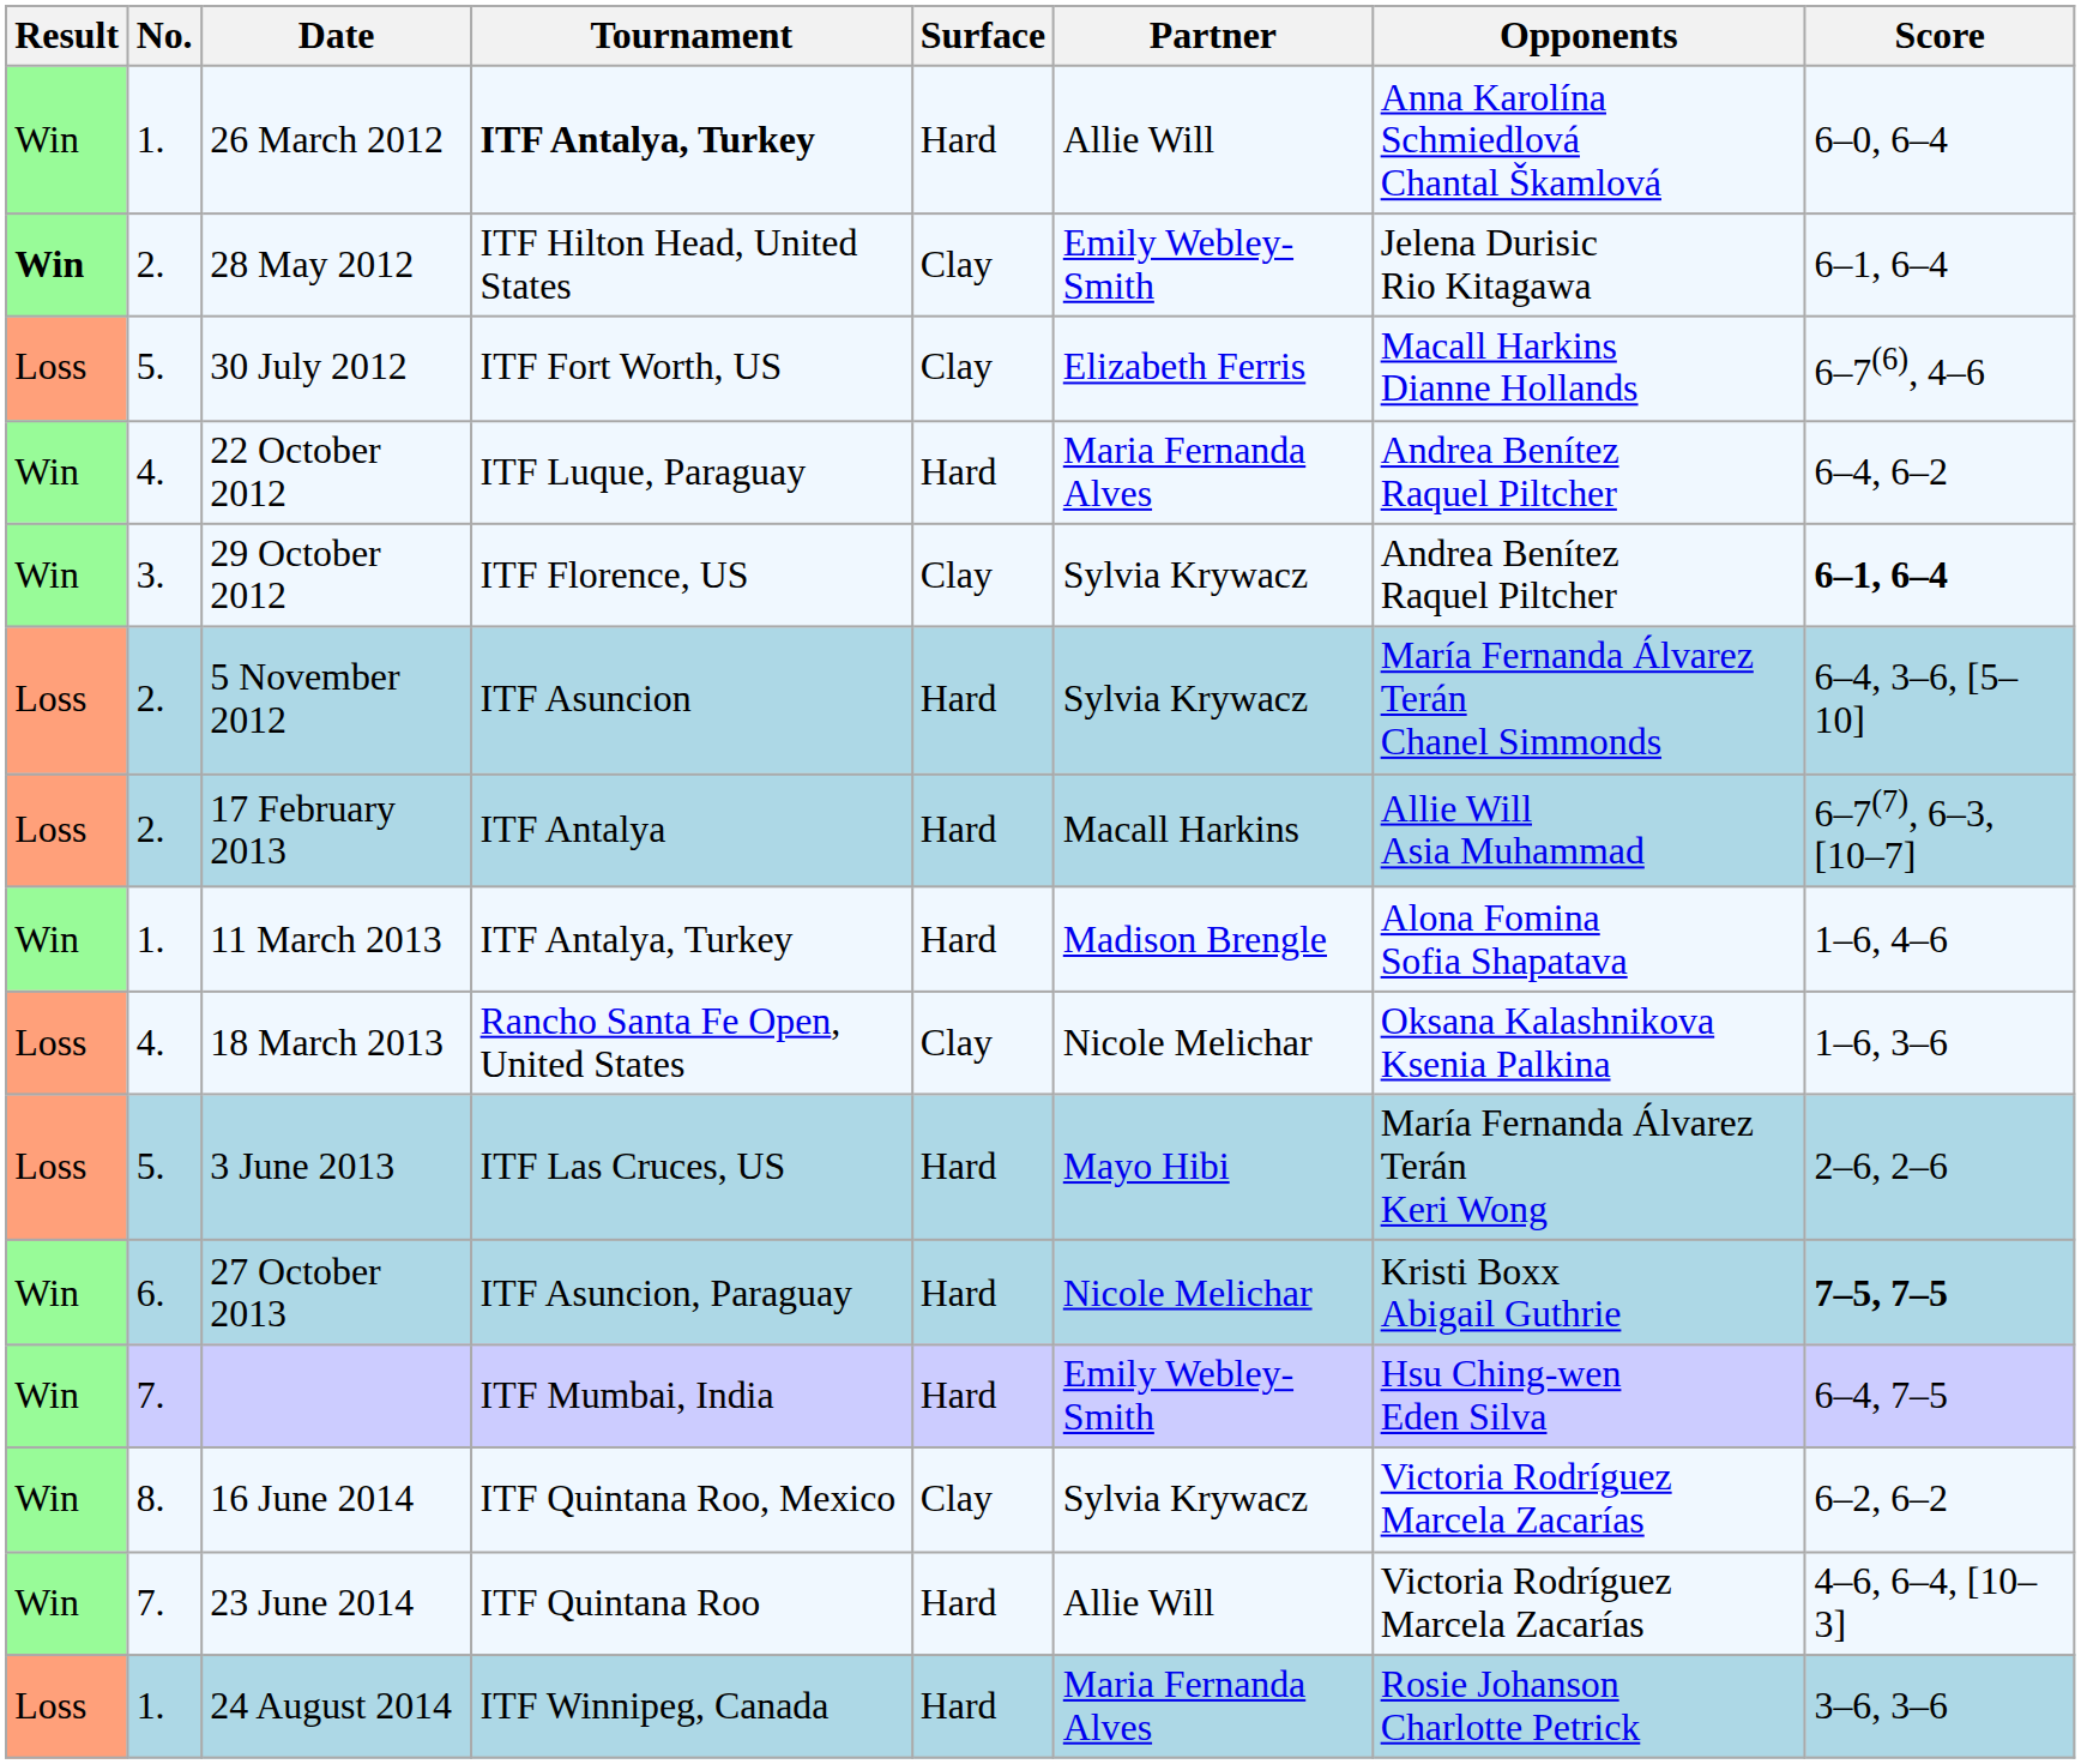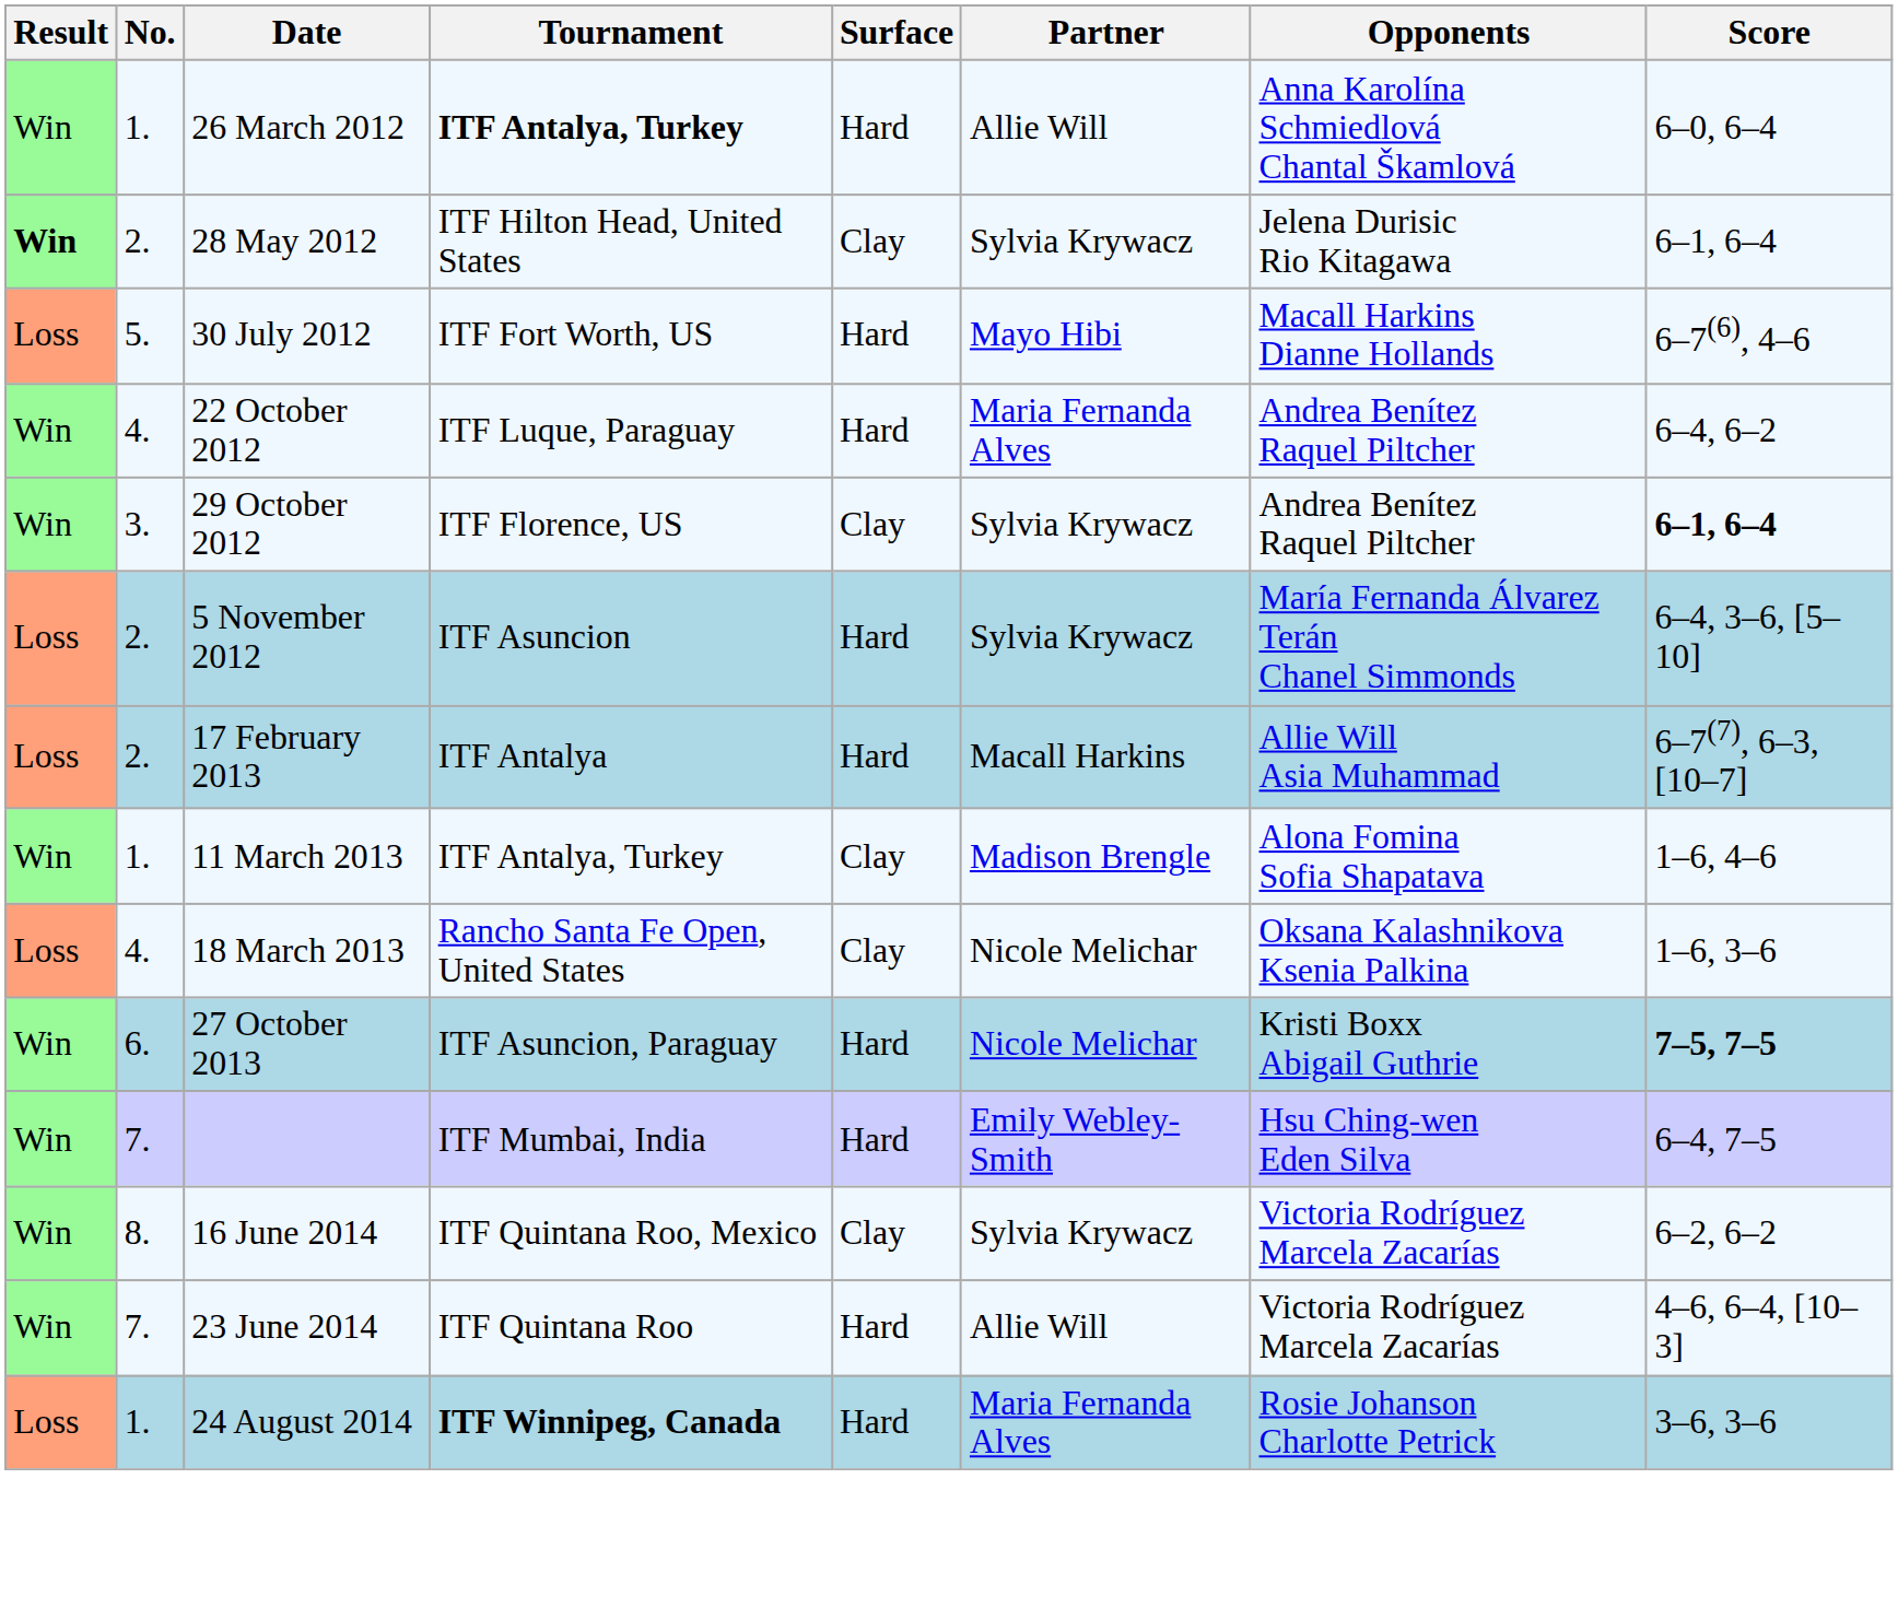 <table class="sortable wikitable">
 <tr>
 <th>Result</th>
 <th>No.</th>
 <th>Date</th>
 <th>Tournament</th>
 <th>Surface</th>
 <th>Partner</th>
 <th>Opponents</th>
 <th class="unsortable">Score</th>
 </tr>
 <tr style="background:#f0f8ff;">
 <td style="background:#98fb98;">Win</td>
 <td>1.</td>
 <td>26 March 2012</td>
 <td><strong>ITF Antalya, Turkey</strong></td>
 <td>Hard</td>
 <td> Allie Will</td>
 <td> <a href='#'>Anna Karolína Schmiedlová</a> <br>  <a href='#'>Chantal Škamlová</a></td>
 <td>6–0, 6–4</td>
 </tr>
 <tr style="background:#f0f8ff;">
 <td style="background:#98fb98;"><strong>Win</strong></td>
 <td>2.</td>
 <td>28 May 2012</td>
 <td>ITF Hilton Head, United States</td>
 <td>Clay</td>
-<td> <a href='#'>Emily Webley-Smith</a></td>
+<td> Sylvia Krywacz</td>
 <td> Jelena Durisic <br>  Rio Kitagawa</td>
 <td>6–1, 6–4</td>
 </tr>
 <tr style="background:#f0f8ff;">
 <td style="background:#ffa07a;">Loss</td>
 <td>5.</td>
 <td>30 July 2012</td>
 <td>ITF Fort Worth, US</td>
-<td>Clay</td>
-<td> <a href='#'>Elizabeth Ferris</a></td>
+<td>Hard</td>
+<td> <a href='#'>Mayo Hibi</a></td>
 <td> <a href='#'>Macall Harkins</a> <br>  <a href='#'>Dianne Hollands</a></td>
 <td>6–7<sup>(6)</sup>, 4–6</td>
 </tr>
 <tr style="background:#f0f8ff;">
 <td style="background:#98fb98;">Win</td>
 <td>4.</td>
 <td>22 October 2012</td>
 <td>ITF Luque, Paraguay</td>
 <td>Hard</td>
 <td> <a href='#'>Maria Fernanda Alves</a></td>
 <td> <a href='#'>Andrea Benítez</a> <br>  <a href='#'>Raquel Piltcher</a></td>
 <td>6–4, 6–2</td>
 </tr>
 <tr style="background:#f0f8ff;">
 <td style="background:#98fb98;">Win</td>
 <td>3.</td>
 <td>29 October 2012</td>
 <td>ITF Florence, US</td>
 <td>Clay</td>
 <td> Sylvia Krywacz</td>
 <td> Andrea Benítez <br>  Raquel Piltcher</td>
 <td><strong>6–1, 6–4</strong></td>
 </tr>
 <tr style="background:lightblue;">
 <td style="background:#ffa07a;">Loss</td>
 <td>2.</td>
 <td>5 November 2012</td>
 <td>ITF Asuncion</td>
 <td>Hard</td>
 <td> Sylvia Krywacz</td>
 <td> <a href='#'>María Fernanda Álvarez Terán</a> <br>  <a href='#'>Chanel Simmonds</a></td>
 <td>6–4, 3–6, [5–10]</td>
 </tr>
 <tr style="background:lightblue;">
 <td style="background:#ffa07a;">Loss</td>
 <td>2.</td>
 <td>17 February 2013</td>
 <td>ITF Antalya</td>
 <td>Hard</td>
 <td> Macall Harkins</td>
 <td> <a href='#'>Allie Will</a> <br>  <a href='#'>Asia Muhammad</a></td>
 <td>6–7<sup>(7)</sup>, 6–3, [10–7]</td>
 </tr>
 <tr style="background:#f0f8ff;">
 <td style="background:#98fb98;">Win</td>
 <td>1.</td>
 <td>11 March 2013</td>
 <td>ITF Antalya, Turkey</td>
-<td>Hard</td>
+<td>Clay</td>
 <td> <a href='#'>Madison Brengle</a></td>
 <td> <a href='#'>Alona Fomina</a> <br>  <a href='#'>Sofia Shapatava</a></td>
 <td>1–6, 4–6</td>
 </tr>
 <tr style="background:#f0f8ff;">
 <td style="background:#ffa07a;">Loss</td>
 <td>4.</td>
 <td>18 March 2013</td>
 <td><a href='#'>Rancho Santa Fe Open</a>, <br>United States</td>
 <td>Clay</td>
 <td> Nicole Melichar</td>
 <td> <a href='#'>Oksana Kalashnikova</a> <br>  <a href='#'>Ksenia Palkina</a></td>
 <td>1–6, 3–6</td>
-</tr>
-<tr style="background:lightblue;">
-<td style="background:#ffa07a;">Loss</td>
-<td>5.</td>
-<td>3 June 2013</td>
-<td>ITF Las Cruces, US</td>
-<td>Hard</td>
-<td> <a href='#'>Mayo Hibi</a></td>
-<td> María Fernanda Álvarez Terán <br>  <a href='#'>Keri Wong</a></td>
-<td>2–6, 2–6</td>
 </tr>
 <tr style="background:lightblue;">
 <td style="background:#98fb98;">Win</td>
 <td>6.</td>
 <td>27 October 2013</td>
 <td>ITF Asuncion, Paraguay</td>
 <td>Hard</td>
 <td> <a href='#'>Nicole Melichar</a></td>
 <td> Kristi Boxx <br>  <a href='#'>Abigail Guthrie</a></td>
 <td><strong>7–5, 7–5</strong></td>
 </tr>
 <tr style="background:#ccf;">
 <td style="background:#98fb98;">Win</td>
 <td>7.</td>
 <td></td>
 <td>ITF Mumbai, India</td>
 <td>Hard</td>
 <td> <a href='#'>Emily Webley-Smith</a></td>
 <td> <a href='#'>Hsu Ching-wen</a> <br>  <a href='#'>Eden Silva</a></td>
 <td>6–4, 7–5</td>
 </tr>
 <tr style="background:#f0f8ff;">
 <td style="background:#98fb98;">Win</td>
 <td>8.</td>
 <td>16 June 2014</td>
 <td>ITF Quintana Roo, Mexico</td>
 <td>Clay</td>
 <td> Sylvia Krywacz</td>
 <td> <a href='#'>Victoria Rodríguez</a> <br>  <a href='#'>Marcela Zacarías</a></td>
 <td>6–2, 6–2</td>
 </tr>
 <tr style="background:#f0f8ff;">
 <td style="background:#98fb98;">Win</td>
 <td>7.</td>
 <td>23 June 2014</td>
 <td>ITF Quintana Roo</td>
 <td>Hard</td>
 <td> Allie Will</td>
 <td> Victoria Rodríguez <br>  Marcela Zacarías</td>
 <td>4–6, 6–4, [10–3]</td>
 </tr>
 <tr style="background:lightblue;">
 <td style="background:#ffa07a;">Loss</td>
 <td>1.</td>
 <td>24 August 2014</td>
-<td>ITF Winnipeg, Canada</td>
+<td><strong>ITF Winnipeg, Canada</strong></td>
 <td>Hard</td>
 <td> <a href='#'>Maria Fernanda Alves</a></td>
 <td> <a href='#'>Rosie Johanson</a> <br>  <a href='#'>Charlotte Petrick</a></td>
 <td>3–6, 3–6</td>
 </tr>
 </table>
